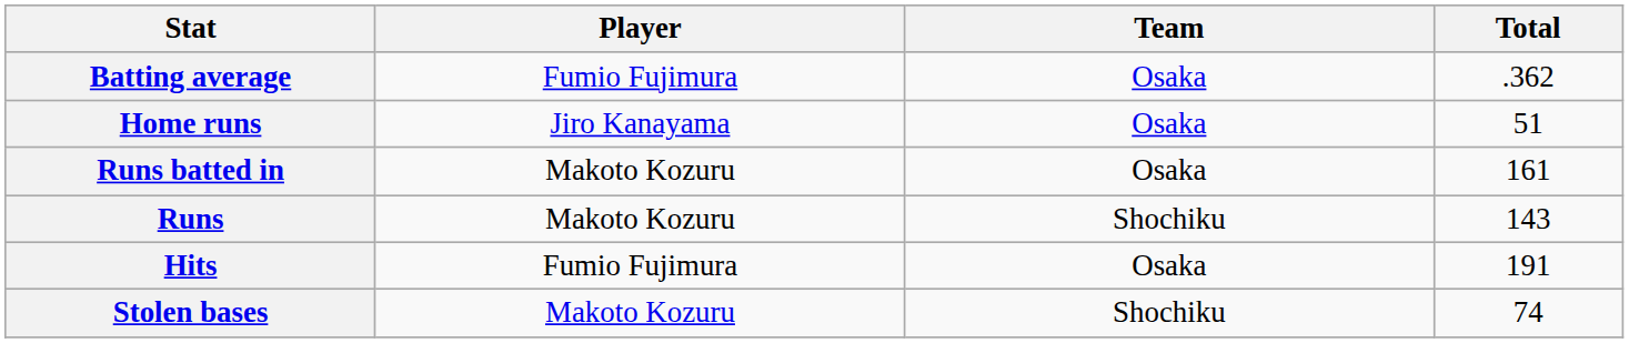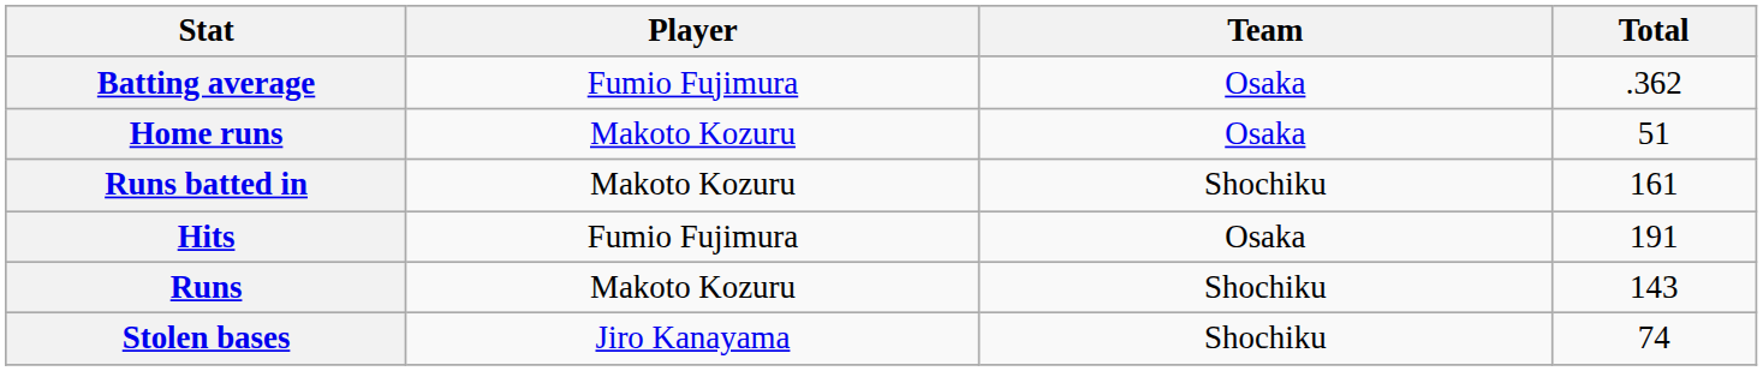 <table class="wikitable" style="text-align:center;">
 <tr>
 <th scope="col" width="7%">Stat</th>
 <th scope="col" width="10%">Player</th>
 <th scope="col" width="10%">Team</th>
 <th scope="col" width="3%">Total</th>
 </tr>
 <tr>
 <th scope="row" style="text-align:center;"><a href='#'>Batting average</a></th>
 <td><a href='#'>Fumio Fujimura</a></td>
 <td><a href='#'>Osaka</a></td>
 <td>.362</td>
 </tr>
 <tr>
 <th scope="row" style="text-align:center;"><a href='#'>Home runs</a></th>
-<td><a href='#'>Jiro Kanayama</a></td>
+<td><a href='#'>Makoto Kozuru</a></td>
 <td><a href='#'>Osaka</a></td>
 <td>51</td>
 </tr>
 <tr>
 <th scope="row" style="text-align:center;"><a href='#'>Runs batted in</a></th>
 <td>Makoto Kozuru</td>
+<td>Shochiku</td>
+<td>161</td>
+</tr>
+<tr>
+<th scope="row" style="text-align:center;"><a href='#'>Hits</a></th>
+<td>Fumio Fujimura</td>
 <td>Osaka</td>
-<td>161</td>
+<td>191</td>
 </tr>
 <tr>
 <th scope="row" style="text-align:center;"><a href='#'>Runs</a></th>
 <td>Makoto Kozuru</td>
 <td>Shochiku</td>
 <td>143</td>
 </tr>
 <tr>
-<th scope="row" style="text-align:center;"><a href='#'>Hits</a></th>
-<td>Fumio Fujimura</td>
-<td>Osaka</td>
-<td>191</td>
-</tr>
-<tr>
 <th scope="row" style="text-align:center;"><a href='#'>Stolen bases</a></th>
-<td><a href='#'>Makoto Kozuru</a></td>
+<td><a href='#'>Jiro Kanayama</a></td>
 <td>Shochiku</td>
 <td>74</td>
 </tr>
 </table>
